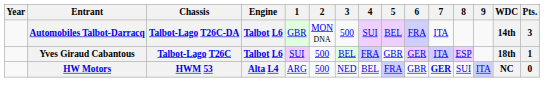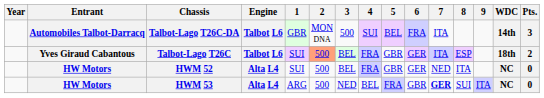 <table class="wikitable" style="text-align:center; font-size:90%">
 <tr>
 <th>Year</th>
 <th>Entrant</th>
 <th>Chassis</th>
 <th>Engine</th>
 <th>1</th>
 <th>2</th>
 <th>3</th>
 <th>4</th>
 <th>5</th>
 <th>6</th>
 <th>7</th>
 <th>8</th>
 <th>9</th>
 <th>WDC</th>
 <th>Pts.</th>
 </tr>
 <tr>
 <td></td>
 <th><a href='#'>Automobiles Talbot-Darracq</a></th>
 <th><a href='#'>Talbot-Lago</a> <a href='#'>T26C-DA</a></th>
 <th><a href='#'>Talbot</a> <a href='#'>L6</a></th>
 <td style="background:#dfffdf;"><a href='#'>GBR</a><br></td>
 <td><a href='#'>MON</a><br><small>DNA</small></td>
 <td><a href='#'>500</a></td>
 <td style="background:#efcfff;"><a href='#'>SUI</a><br></td>
 <td style="background:#efcfff;"><a href='#'>BEL</a><br></td>
 <td style="background:#cfcfff;"><a href='#'>FRA</a><br></td>
 <td><a href='#'>ITA</a></td>
 <td></td>
 <td></td>
 <th>14th</th>
 <th>3</th>
 </tr>
 <tr>
 <td></td>
 <th>Yves Giraud Cabantous</th>
 <th><a href='#'>Talbot-Lago</a> <a href='#'>T26C</a></th>
 <th><a href='#'>Talbot</a> <a href='#'>L6</a></th>
 <td style="background:#efcfff;"><a href='#'>SUI</a><br></td>
-<td><a href='#'>500</a></td>
+<td style="background: lightsalmon;"><a href='#'>500</a></td>
 <td style="background:#dfffdf;"><a href='#'>BEL</a><br></td>
 <td style="background:#cfcfff;"><a href='#'>FRA</a><br></td>
 <td><a href='#'>GBR</a></td>
 <td style="background:#efcfff;"><a href='#'>GER</a><br></td>
 <td style="background:#cfcfff;"><a href='#'>ITA</a><br></td>
 <td style="background:#efcfff;"><a href='#'>ESP</a><br></td>
 <td></td>
 <th>18th</th>
-<th>1</th>
+<th>2</th>
+</tr>
+<tr>
+<td></td>
+<th><a href='#'>HW Motors</a></th>
+<th><a href='#'>HWM</a> <a href='#'>52</a></th>
+<th><a href='#'>Alta</a> <a href='#'>L4</a></th>
+<td><a href='#'>SUI</a></td>
+<td><a href='#'>500</a></td>
+<td><a href='#'>BEL</a></td>
+<td style="background:#cfcfff;"><a href='#'>FRA</a><br></td>
+<td><a href='#'>GBR</a></td>
+<td><a href='#'>GER</a></td>
+<td><a href='#'>NED</a></td>
+<td><a href='#'>ITA</a></td>
+<td></td>
+<th>NC</th>
+<th>0</th>
 </tr>
 <tr>
 <td></td>
 <th><a href='#'>HW Motors</a></th>
 <th><a href='#'>HWM</a> <a href='#'>53</a></th>
 <th><a href='#'>Alta</a> <a href='#'>L4</a></th>
 <td><a href='#'>ARG</a></td>
 <td><a href='#'>500</a></td>
 <td><a href='#'>NED</a></td>
 <td><a href='#'>BEL</a></td>
 <td style="background:#cfcfff;"><a href='#'>FRA</a><br></td>
 <td><a href='#'>GBR</a></td>
 <td><strong><a href='#'>GER</a></strong></td>
 <td><a href='#'>SUI</a></td>
 <td style="background:#cfcfff;"><a href='#'>ITA</a><br></td>
 <th>NC</th>
 <th>0</th>
 </tr>
 </table>
